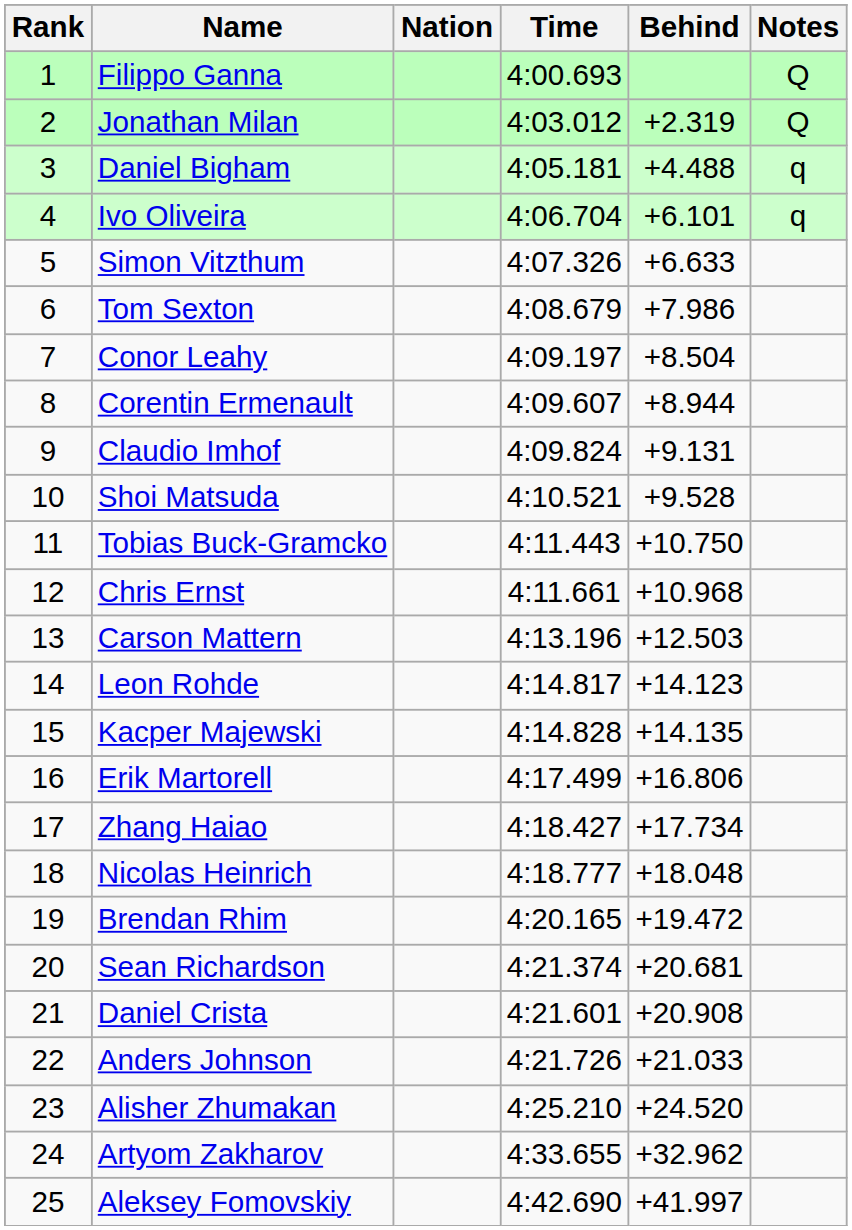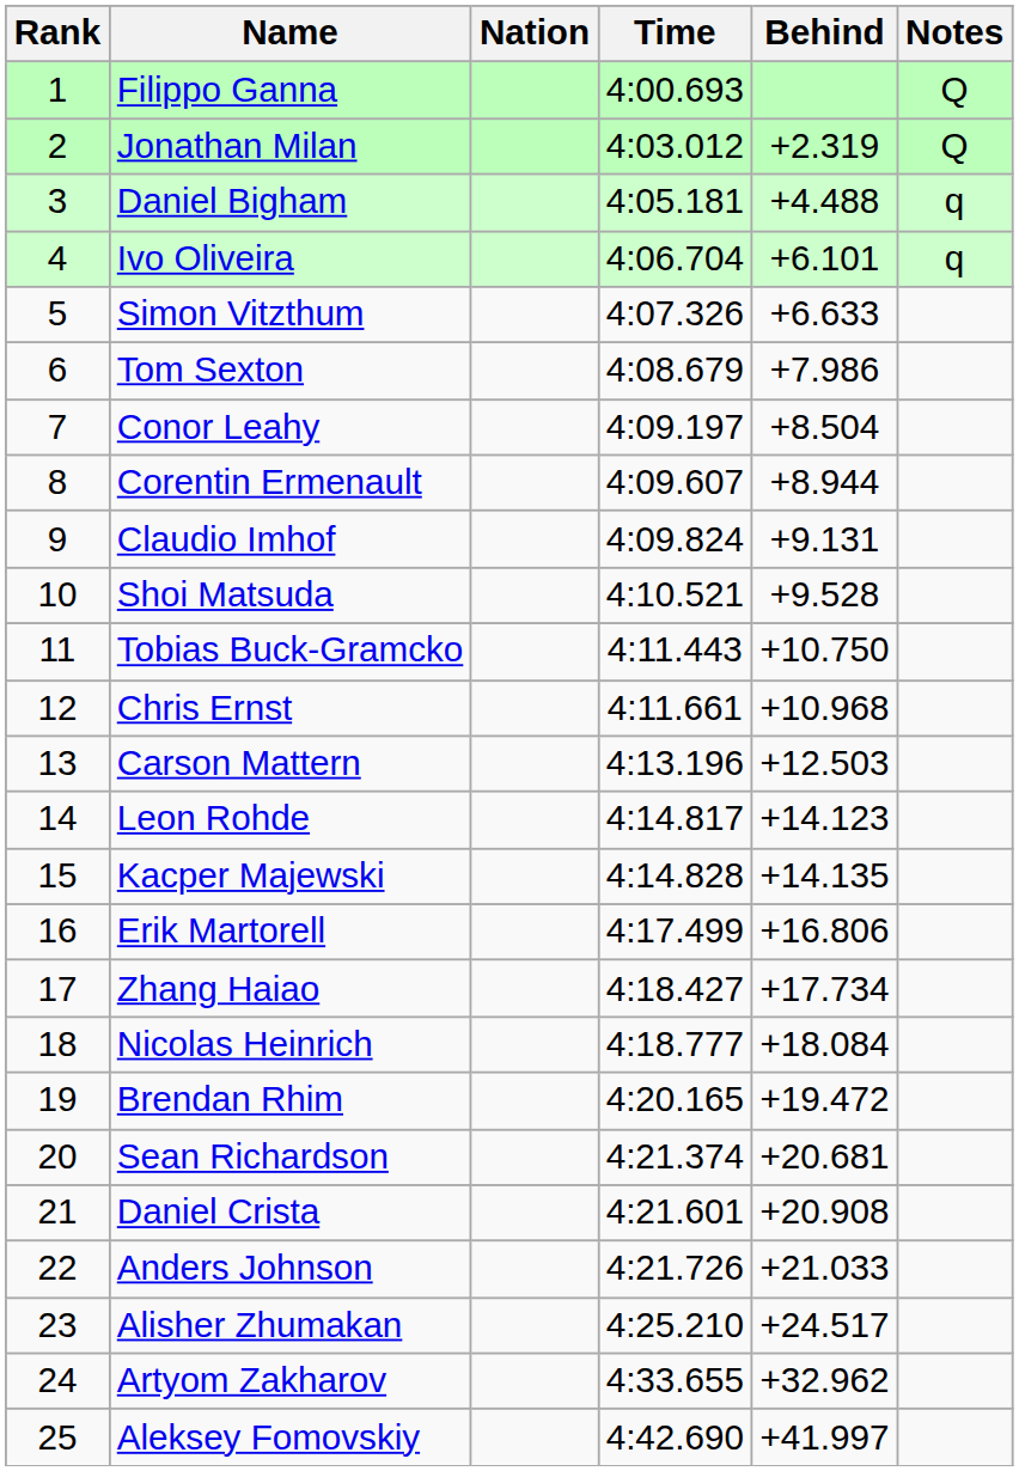 <table class="wikitable sortable" style="text-align:center">
 <tr>
 <th>Rank</th>
 <th>Name</th>
 <th>Nation</th>
 <th>Time</th>
 <th>Behind</th>
 <th>Notes</th>
 </tr>
 <tr bgcolor=bbffbb>
 <td>1</td>
 <td align=left><a href='#'>Filippo Ganna</a></td>
 <td align=left></td>
 <td>4:00.693</td>
 <td></td>
 <td>Q</td>
 </tr>
 <tr bgcolor=bbffbb>
 <td>2</td>
 <td align=left><a href='#'>Jonathan Milan</a></td>
 <td align=left></td>
 <td>4:03.012</td>
 <td>+2.319</td>
 <td>Q</td>
 </tr>
 <tr bgcolor=ccffcc>
 <td>3</td>
 <td align=left><a href='#'>Daniel Bigham</a></td>
 <td align=left></td>
 <td>4:05.181</td>
 <td>+4.488</td>
 <td>q</td>
 </tr>
 <tr bgcolor=ccffcc>
 <td>4</td>
 <td align=left><a href='#'>Ivo Oliveira</a></td>
 <td align=left></td>
 <td>4:06.704</td>
 <td>+6.101</td>
 <td>q</td>
 </tr>
 <tr>
 <td>5</td>
 <td align=left><a href='#'>Simon Vitzthum</a></td>
 <td align=left></td>
 <td>4:07.326</td>
 <td>+6.633</td>
 <td></td>
 </tr>
 <tr>
 <td>6</td>
 <td align=left><a href='#'>Tom Sexton</a></td>
 <td align=left></td>
 <td>4:08.679</td>
 <td>+7.986</td>
 <td></td>
 </tr>
 <tr>
 <td>7</td>
 <td align=left><a href='#'>Conor Leahy</a></td>
 <td align=left></td>
 <td>4:09.197</td>
 <td>+8.504</td>
 <td></td>
 </tr>
 <tr>
 <td>8</td>
 <td align=left><a href='#'>Corentin Ermenault</a></td>
 <td align=left></td>
 <td>4:09.607</td>
 <td>+8.944</td>
 <td></td>
 </tr>
 <tr>
 <td>9</td>
 <td align=left><a href='#'>Claudio Imhof</a></td>
 <td align=left></td>
 <td>4:09.824</td>
 <td>+9.131</td>
 <td></td>
 </tr>
 <tr>
 <td>10</td>
 <td align=left><a href='#'>Shoi Matsuda</a></td>
 <td align=left></td>
 <td>4:10.521</td>
 <td>+9.528</td>
 <td></td>
 </tr>
 <tr>
 <td>11</td>
 <td align=left><a href='#'>Tobias Buck-Gramcko</a></td>
 <td align=left></td>
 <td>4:11.443</td>
 <td>+10.750</td>
 <td></td>
 </tr>
 <tr>
 <td>12</td>
 <td align=left><a href='#'>Chris Ernst</a></td>
 <td align=left></td>
 <td>4:11.661</td>
 <td>+10.968</td>
 <td></td>
 </tr>
 <tr>
 <td>13</td>
 <td align=left><a href='#'>Carson Mattern</a></td>
 <td align=left></td>
 <td>4:13.196</td>
 <td>+12.503</td>
 <td></td>
 </tr>
 <tr>
 <td>14</td>
 <td align=left><a href='#'>Leon Rohde</a></td>
 <td align=left></td>
 <td>4:14.817</td>
 <td>+14.123</td>
 <td></td>
 </tr>
 <tr>
 <td>15</td>
 <td align=left><a href='#'>Kacper Majewski</a></td>
 <td align=left></td>
 <td>4:14.828</td>
 <td>+14.135</td>
 <td></td>
 </tr>
 <tr>
 <td>16</td>
 <td align=left><a href='#'>Erik Martorell</a></td>
 <td align=left></td>
 <td>4:17.499</td>
 <td>+16.806</td>
 <td></td>
 </tr>
 <tr>
 <td>17</td>
 <td align=left><a href='#'>Zhang Haiao</a></td>
 <td align=left></td>
 <td>4:18.427</td>
 <td>+17.734</td>
 <td></td>
 </tr>
 <tr>
 <td>18</td>
 <td align=left><a href='#'>Nicolas Heinrich</a></td>
 <td align=left></td>
 <td>4:18.777</td>
-<td>+18.048</td>
+<td>+18.084</td>
 <td></td>
 </tr>
 <tr>
 <td>19</td>
 <td align=left><a href='#'>Brendan Rhim</a></td>
 <td align=left></td>
 <td>4:20.165</td>
 <td>+19.472</td>
 <td></td>
 </tr>
 <tr>
 <td>20</td>
 <td align=left><a href='#'>Sean Richardson</a></td>
 <td align=left></td>
 <td>4:21.374</td>
 <td>+20.681</td>
 <td></td>
 </tr>
 <tr>
 <td>21</td>
 <td align=left><a href='#'>Daniel Crista</a></td>
 <td align=left></td>
 <td>4:21.601</td>
 <td>+20.908</td>
 <td></td>
 </tr>
 <tr>
 <td>22</td>
 <td align=left><a href='#'>Anders Johnson</a></td>
 <td align=left></td>
 <td>4:21.726</td>
 <td>+21.033</td>
 <td></td>
 </tr>
 <tr>
 <td>23</td>
 <td align=left><a href='#'>Alisher Zhumakan</a></td>
 <td align=left></td>
 <td>4:25.210</td>
-<td>+24.520</td>
+<td>+24.517</td>
 <td></td>
 </tr>
 <tr>
 <td>24</td>
 <td align=left><a href='#'>Artyom Zakharov</a></td>
 <td align=left></td>
 <td>4:33.655</td>
 <td>+32.962</td>
 <td></td>
 </tr>
 <tr>
 <td>25</td>
 <td align=left><a href='#'>Aleksey Fomovskiy</a></td>
 <td align=left></td>
 <td>4:42.690</td>
 <td>+41.997</td>
 <td></td>
 </tr>
 </table>
